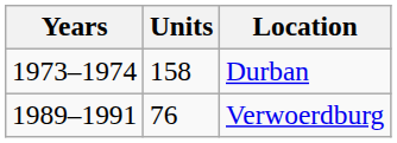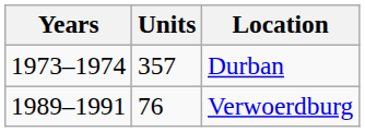 <table class="wikitable">
 <tr>
 <th>Years</th>
 <th>Units</th>
 <th>Location</th>
 </tr>
 <tr>
 <td>1973–1974</td>
-<td>158</td>
+<td>357</td>
 <td><a href='#'>Durban</a></td>
 </tr>
 <tr>
 <td>1989–1991</td>
 <td>76</td>
 <td><a href='#'>Verwoerdburg</a></td>
 </tr>
 </table>
